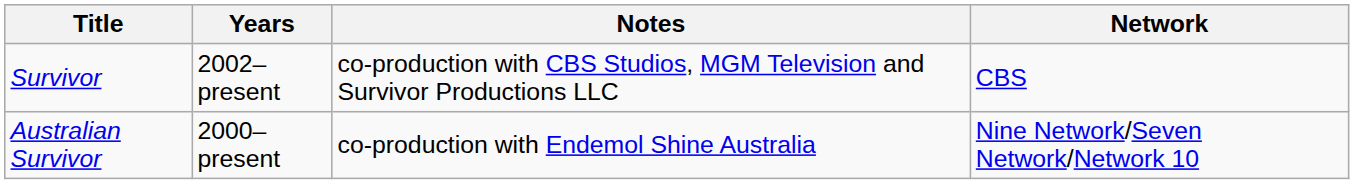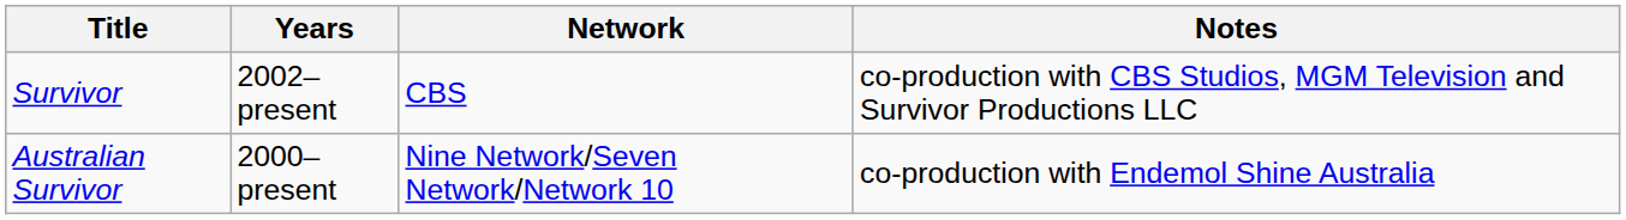 <table class="wikitable sortable">
 <tr>
 <th>Title</th>
 <th>Years</th>
+<th>Network</th>
 <th>Notes</th>
-<th>Network</th>
 </tr>
 <tr>
 <td><em><a href='#'>Survivor</a></em></td>
 <td>2002–present</td>
+<td><a href='#'>CBS</a></td>
 <td>co-production with <a href='#'>CBS Studios</a>, <a href='#'>MGM Television</a> and Survivor Productions LLC</td>
-<td><a href='#'>CBS</a></td>
 </tr>
 <tr>
 <td><em><a href='#'>Australian Survivor</a></em></td>
 <td>2000–present</td>
+<td><a href='#'>Nine Network</a>/<a href='#'>Seven Network</a>/<a href='#'>Network 10</a></td>
 <td>co-production with <a href='#'>Endemol Shine Australia</a></td>
-<td><a href='#'>Nine Network</a>/<a href='#'>Seven Network</a>/<a href='#'>Network 10</a></td>
 </tr>
 </table>
